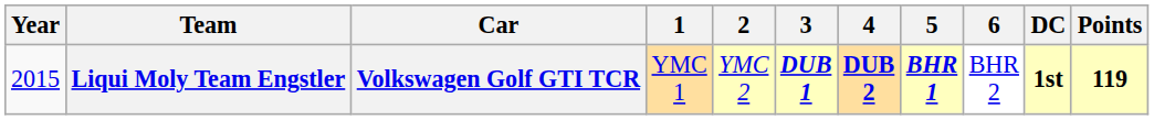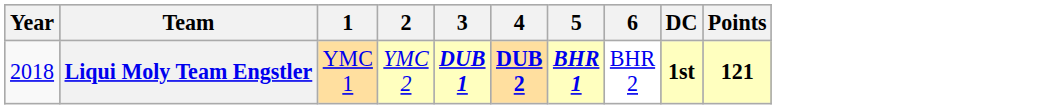 <table class="wikitable" style="text-align:center; font-size:85%">
 <tr>
 <th>Year</th>
 <th>Team</th>
-<th>Car</th>
 <th>1</th>
 <th>2</th>
 <th>3</th>
 <th>4</th>
 <th>5</th>
 <th>6</th>
 <th>DC</th>
 <th>Points</th>
 </tr>
 <tr>
-<td><a href='#'>2015</a></td>
+<td><a href='#'>2018</a></td>
 <th><a href='#'>Liqui Moly Team Engstler</a></th>
-<th><a href='#'>Volkswagen Golf GTI TCR</a></th>
 <td style="background:#FFDF9F;"><a href='#'>YMC<br>1</a><br></td>
 <td style="background:#FFFFBF;"><em><a href='#'>YMC<br>2</a></em><br></td>
 <td style="background:#FFFFBF;"><strong><em><a href='#'>DUB<br>1</a></em></strong><br></td>
 <td style="background:#FFDF9F;"><strong><a href='#'>DUB<br>2</a><br></strong></td>
 <td style="background:#FFFFBF;"><strong><em><a href='#'>BHR<br>1</a></em></strong><br></td>
 <td style="background:#FFFFFF;"><a href='#'>BHR<br>2</a><br></td>
 <th style="background:#FFFFBF;">1st</th>
-<th style="background:#FFFFBF;">119</th>
+<th style="background:#FFFFBF;">121</th>
 </tr>
 </table>
